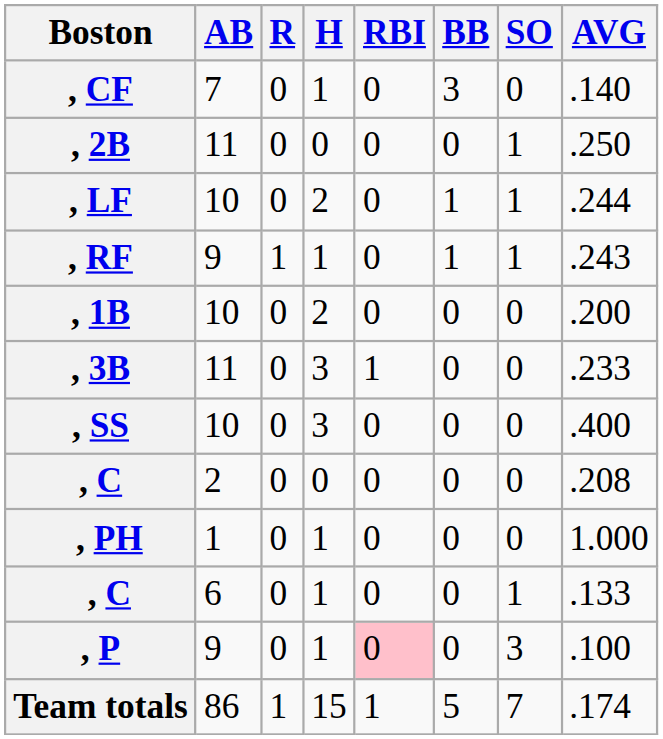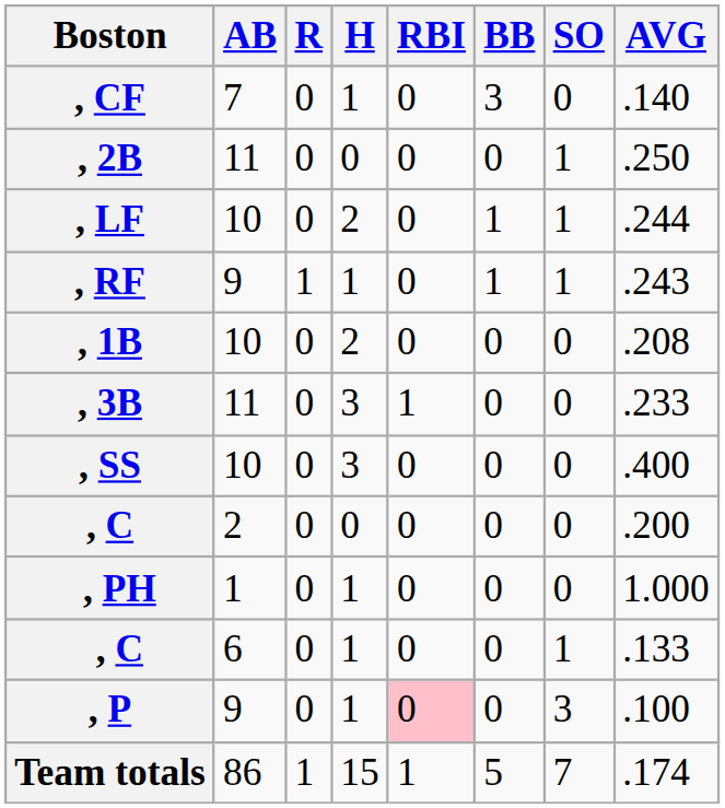 <table class="wikitable sortable plainrowheaders" border="2">
 <tr>
 <th>Boston</th>
 <th><a href='#'>AB</a></th>
 <th><a href='#'>R</a></th>
 <th><a href='#'>H</a></th>
 <th><a href='#'>RBI</a></th>
 <th><a href='#'>BB</a></th>
 <th><a href='#'>SO</a></th>
 <th><a href='#'>AVG</a></th>
 </tr>
 <tr>
 <th scope="row">, <a href='#'>CF</a></th>
 <td>7</td>
 <td>0</td>
 <td>1</td>
 <td>0</td>
 <td>3</td>
 <td>0</td>
 <td>.140</td>
 </tr>
 <tr>
 <th scope="row">, <a href='#'>2B</a></th>
 <td>11</td>
 <td>0</td>
 <td>0</td>
 <td>0</td>
 <td>0</td>
 <td>1</td>
 <td>.250</td>
 </tr>
 <tr>
 <th scope="row">, <a href='#'>LF</a></th>
 <td>10</td>
 <td>0</td>
 <td>2</td>
 <td>0</td>
 <td>1</td>
 <td>1</td>
 <td>.244</td>
 </tr>
 <tr>
 <th scope="row">, <a href='#'>RF</a></th>
 <td>9</td>
 <td>1</td>
 <td>1</td>
 <td>0</td>
 <td>1</td>
 <td>1</td>
 <td>.243</td>
 </tr>
 <tr>
 <th scope="row">, <a href='#'>1B</a></th>
 <td>10</td>
 <td>0</td>
 <td>2</td>
 <td>0</td>
 <td>0</td>
 <td>0</td>
-<td>.200</td>
+<td>.208</td>
 </tr>
 <tr>
 <th scope="row">, <a href='#'>3B</a></th>
 <td>11</td>
 <td>0</td>
 <td>3</td>
 <td>1</td>
 <td>0</td>
 <td>0</td>
 <td>.233</td>
 </tr>
 <tr>
 <th scope="row">, <a href='#'>SS</a></th>
 <td>10</td>
 <td>0</td>
 <td>3</td>
 <td>0</td>
 <td>0</td>
 <td>0</td>
 <td>.400</td>
 </tr>
 <tr>
 <th scope="row">, <a href='#'>C</a></th>
 <td>2</td>
 <td>0</td>
 <td>0</td>
 <td>0</td>
 <td>0</td>
 <td>0</td>
-<td>.208</td>
+<td>.200</td>
 </tr>
 <tr>
 <th scope="row">  , <a href='#'>PH</a></th>
 <td>1</td>
 <td>0</td>
 <td>1</td>
 <td>0</td>
 <td>0</td>
 <td>0</td>
 <td>1.000</td>
 </tr>
 <tr>
 <th scope="row">  , <a href='#'>C</a></th>
 <td>6</td>
 <td>0</td>
 <td>1</td>
 <td>0</td>
 <td>0</td>
 <td>1</td>
 <td>.133</td>
 </tr>
 <tr>
 <th scope="row">, <a href='#'>P</a></th>
 <td>9</td>
 <td>0</td>
 <td>1</td>
 <td style="background: pink;">0</td>
 <td>0</td>
 <td>3</td>
 <td>.100</td>
 </tr>
 <tr class="sortbottom">
 <th scope="row"><strong>Team totals</strong></th>
 <td>86</td>
 <td>1</td>
 <td>15</td>
 <td>1</td>
 <td>5</td>
 <td>7</td>
 <td>.174</td>
 </tr>
 </table>
